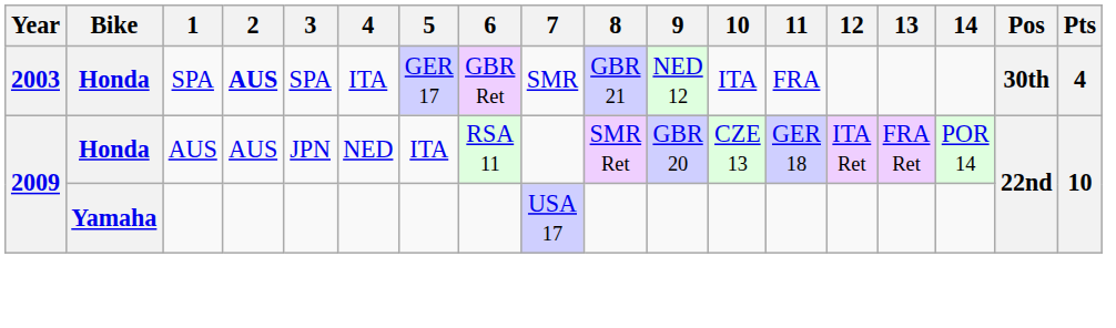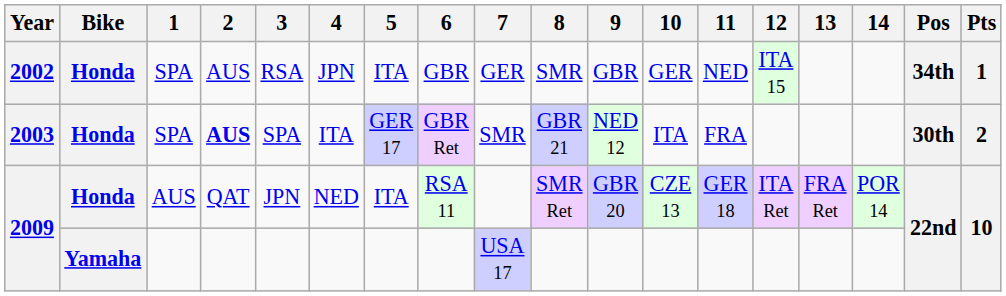 <table class="wikitable" style="text-align:center; font-size:90%">
 <tr>
 <th>Year</th>
 <th>Bike</th>
 <th>1</th>
 <th>2</th>
 <th>3</th>
 <th>4</th>
 <th>5</th>
 <th>6</th>
 <th>7</th>
 <th>8</th>
 <th>9</th>
 <th>10</th>
 <th>11</th>
 <th>12</th>
 <th>13</th>
 <th>14</th>
 <th>Pos</th>
 <th>Pts</th>
 </tr>
 <tr>
+<th><a href='#'>2002</a></th>
+<th><a href='#'>Honda</a></th>
+<td><a href='#'>SPA</a></td>
+<td><a href='#'>AUS</a></td>
+<td><a href='#'>RSA</a></td>
+<td><a href='#'>JPN</a></td>
+<td><a href='#'>ITA</a></td>
+<td><a href='#'>GBR</a></td>
+<td><a href='#'>GER</a></td>
+<td><a href='#'>SMR</a></td>
+<td><a href='#'>GBR</a></td>
+<td><a href='#'>GER</a></td>
+<td><a href='#'>NED</a></td>
+<td style="background:#dfffdf;"><a href='#'>ITA</a><br><small>15</small></td>
+<td></td>
+<td></td>
+<th>34th</th>
+<th>1</th>
+</tr>
+<tr>
 <th><a href='#'>2003</a></th>
 <th><a href='#'>Honda</a></th>
 <td><a href='#'>SPA</a></td>
 <td><strong><a href='#'>AUS</a></strong></td>
 <td><a href='#'>SPA</a></td>
 <td><a href='#'>ITA</a></td>
 <td style="background:#CFCFFF;"><a href='#'>GER</a><br><small>17</small></td>
 <td style="background:#EFCFFF;"><a href='#'>GBR</a><br><small>Ret</small></td>
 <td><a href='#'>SMR</a></td>
 <td style="background:#CFCFFF;"><a href='#'>GBR</a><br><small>21</small></td>
 <td style="background:#dfffdf;"><a href='#'>NED</a><br><small>12</small></td>
 <td><a href='#'>ITA</a></td>
 <td><a href='#'>FRA</a></td>
 <td></td>
 <td></td>
 <td></td>
 <th>30th</th>
-<th>4</th>
+<th>2</th>
 </tr>
 <tr>
 <th rowspan=2><a href='#'>2009</a></th>
 <th><a href='#'>Honda</a></th>
 <td><a href='#'>AUS</a></td>
-<td><a href='#'>AUS</a></td>
+<td><a href='#'>QAT</a></td>
 <td><a href='#'>JPN</a></td>
 <td><a href='#'>NED</a></td>
 <td><a href='#'>ITA</a></td>
 <td style="background:#dfffdf;"><a href='#'>RSA</a><br><small>11</small></td>
 <td></td>
 <td style="background:#EFCFFF;"><a href='#'>SMR</a><br><small>Ret</small></td>
 <td style="background:#CFCFFF;"><a href='#'>GBR</a><br><small>20</small></td>
 <td style="background:#dfffdf;"><a href='#'>CZE</a><br><small>13</small></td>
 <td style="background:#CFCFFF;"><a href='#'>GER</a><br><small>18</small></td>
 <td style="background:#EFCFFF;"><a href='#'>ITA</a><br><small>Ret</small></td>
 <td style="background:#EFCFFF;"><a href='#'>FRA</a><br><small>Ret</small></td>
 <td style="background:#dfffdf;"><a href='#'>POR</a><br><small>14</small></td>
 <th rowspan=2>22nd</th>
 <th rowspan=2>10</th>
 </tr>
 <tr>
 <th><a href='#'>Yamaha</a></th>
 <td></td>
 <td></td>
 <td></td>
 <td></td>
 <td></td>
 <td></td>
 <td style="background:#CFCFFF;"><a href='#'>USA</a><br><small>17</small></td>
 <td></td>
 <td></td>
 <td></td>
 <td></td>
 <td></td>
 <td></td>
 <td></td>
 </tr>
 </table>
